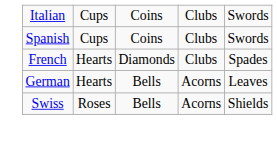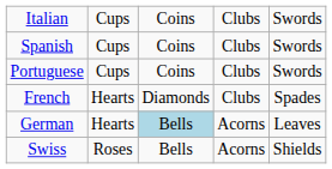 <table class="wikitable"  style="text-align:center; float:right; margin-left: 1em;">
 <tr>
 <td scope="row"><a href='#'>Italian</a></td>
 <td>Cups<br> </td>
 <td>Coins<br> </td>
 <td>Clubs<br> </td>
 <td>Swords<br> </td>
 </tr>
 <tr>
 <td scope="row"><a href='#'>Spanish</a></td>
 <td>Cups<br> </td>
 <td>Coins<br> </td>
 <td>Clubs<br> </td>
 <td>Swords<br> </td>
 </tr>
 <tr>
+<td scope="row"><a href='#'>Portuguese</a></td>
+<td>Cups<br> </td>
+<td>Coins<br> </td>
+<td>Clubs<br> </td>
+<td>Swords<br> </td>
+</tr>
+<tr>
 <td scope="row"><a href='#'>French</a></td>
 <td>Hearts<br> </td>
 <td>Diamonds<br> </td>
 <td>Clubs<br> </td>
 <td>Spades<br> </td>
 </tr>
 <tr>
 <td scope="row"><a href='#'>German</a></td>
 <td>Hearts<br> </td>
-<td>Bells<br> </td>
+<td style="background: lightblue;">Bells<br> </td>
 <td>Acorns<br> </td>
 <td>Leaves<br> </td>
 </tr>
 <tr>
 <td scope="row"><a href='#'>Swiss</a></td>
 <td>Roses<br> </td>
 <td>Bells<br> </td>
 <td>Acorns<br> </td>
 <td>Shields<br> </td>
 </tr>
 </table>
